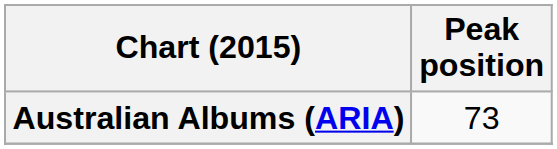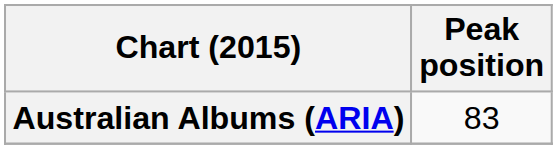 <table class="wikitable sortable plainrowheaders" style="text-align:center">
 <tr>
 <th>Chart (2015)</th>
 <th>Peak<br>position</th>
 </tr>
 <tr>
 <th scope="row">Australian Albums (<a href='#'>ARIA</a>)</th>
-<td>73</td>
+<td>83</td>
 </tr>
 <tr>
 </tr>
 <tr>
 </tr>
 <tr>
 </tr>
 <tr>
 </tr>
 <tr>
 </tr>
 <tr>
 </tr>
 <tr>
 </tr>
 <tr>
 </tr>
 <tr>
 </tr>
 <tr>
 </tr>
 </table>
